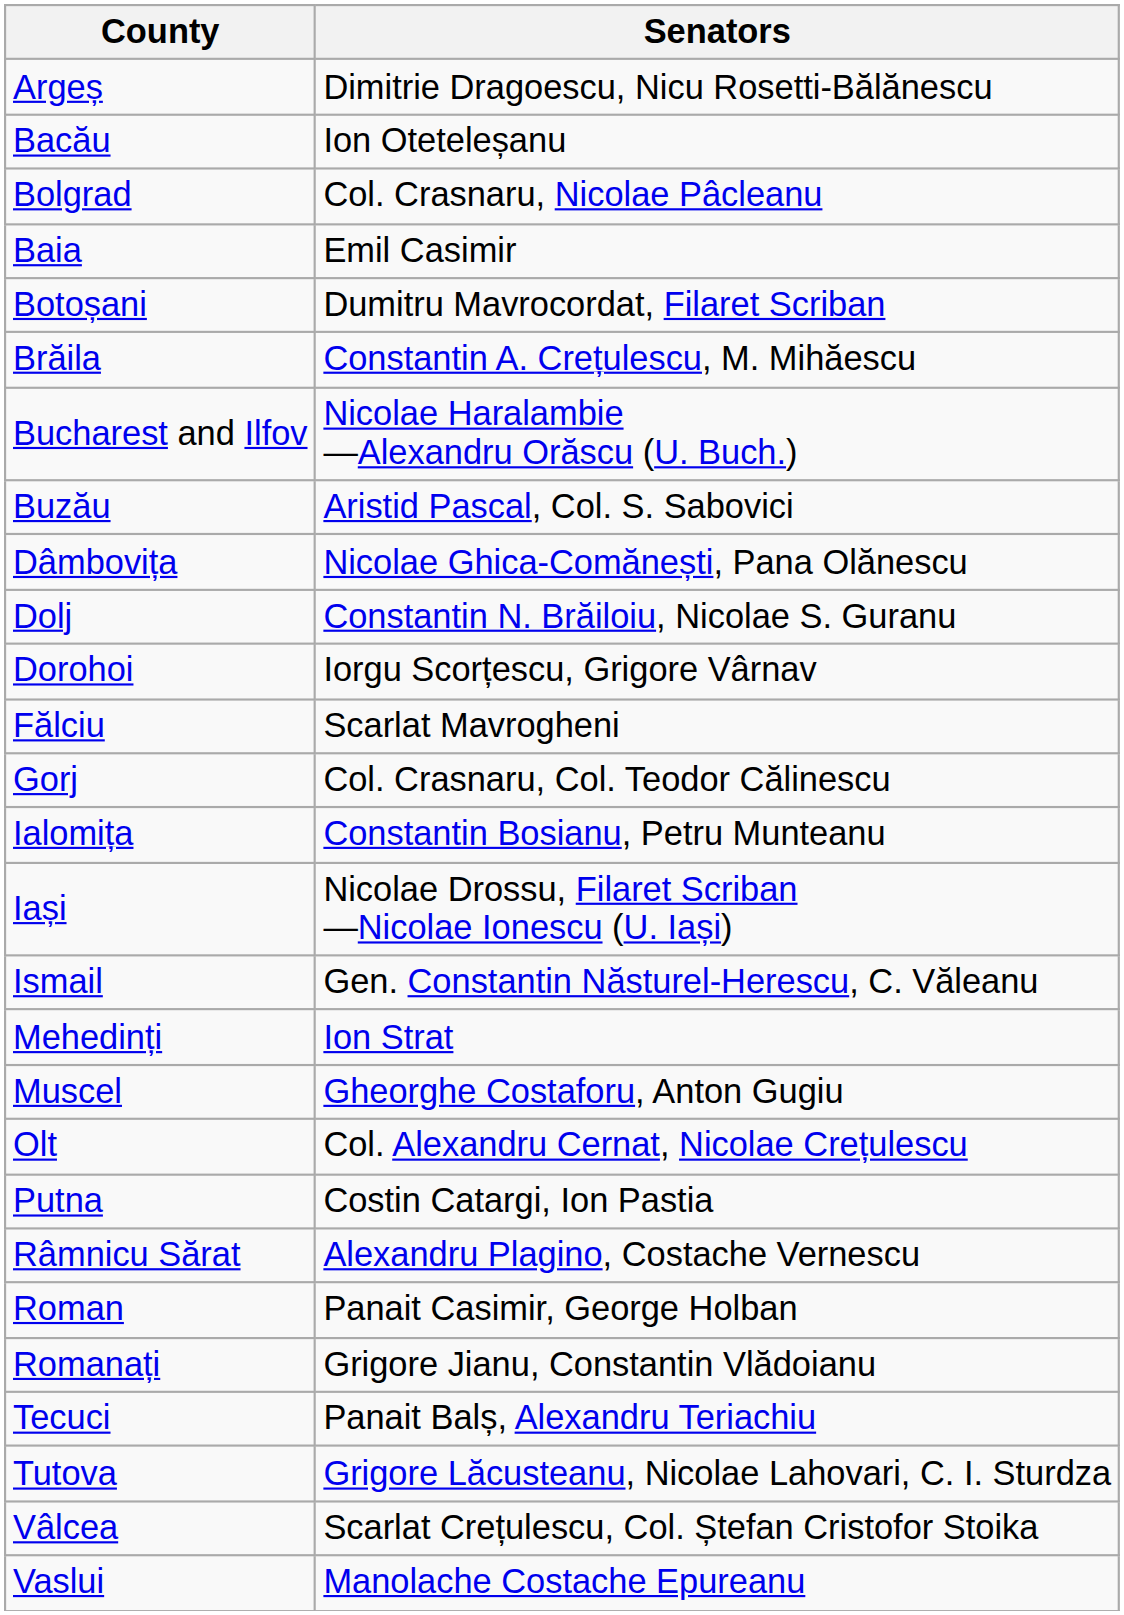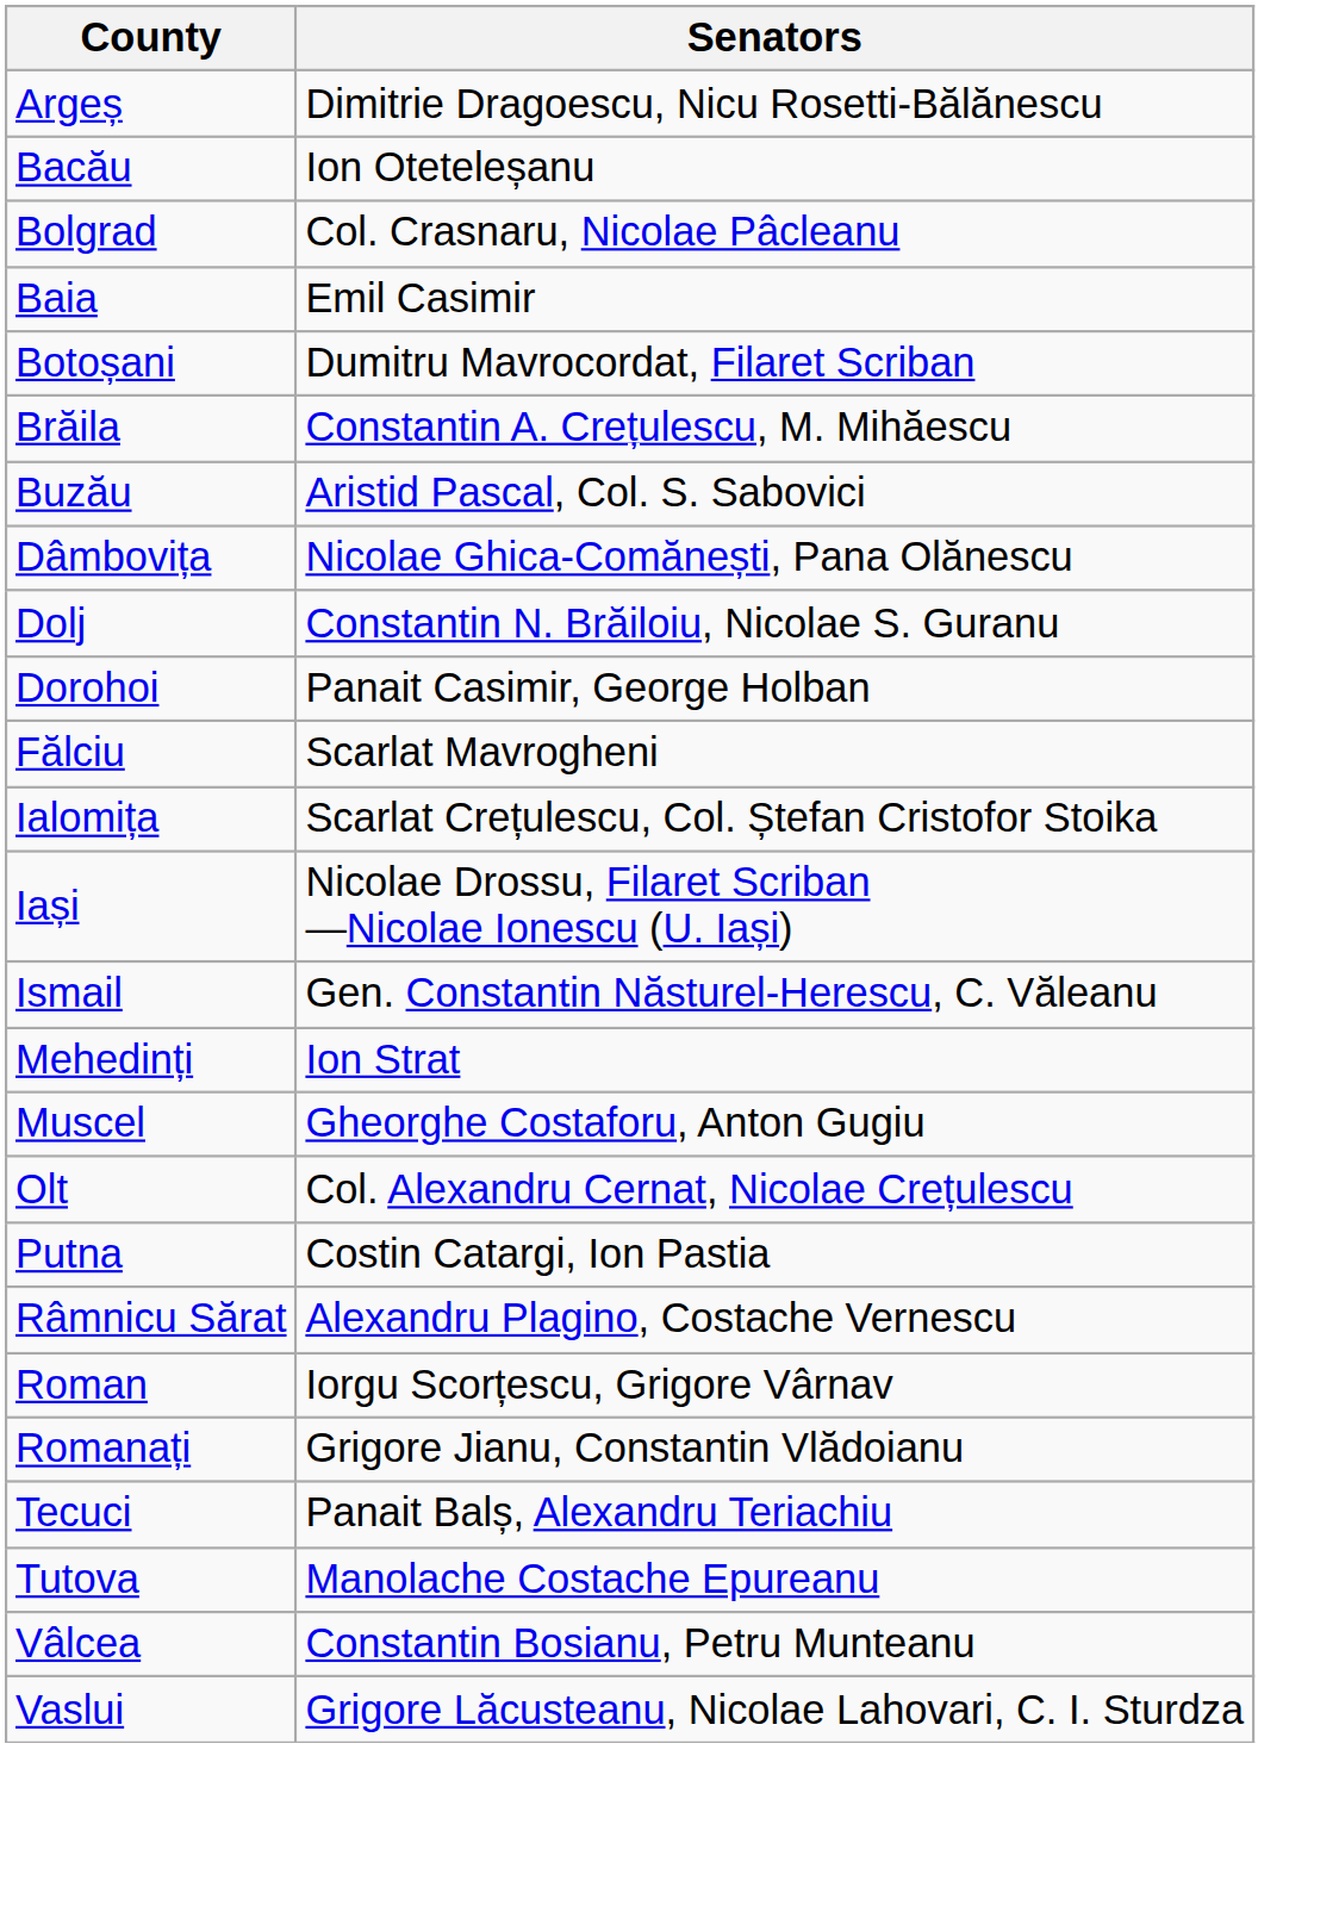 <table class="wikitable" border="1">
 <tr>
 <th>County</th>
 <th>Senators</th>
 </tr>
 <tr>
 <td><a href='#'>Argeș</a></td>
 <td>Dimitrie Dragoescu, Nicu Rosetti-Bălănescu</td>
 </tr>
 <tr>
 <td><a href='#'>Bacău</a></td>
 <td>Ion Oteteleșanu</td>
 </tr>
 <tr>
 <td><a href='#'>Bolgrad</a></td>
 <td>Col. Crasnaru, <a href='#'>Nicolae Pâcleanu</a></td>
 </tr>
 <tr>
 <td><a href='#'>Baia</a></td>
 <td>Emil Casimir</td>
 </tr>
 <tr>
 <td><a href='#'>Botoșani</a></td>
 <td>Dumitru Mavrocordat, <a href='#'>Filaret Scriban</a></td>
 </tr>
 <tr>
 <td><a href='#'>Brăila</a></td>
 <td><a href='#'>Constantin A. Crețulescu</a>, M. Mihăescu</td>
 </tr>
 <tr>
-<td><a href='#'>Bucharest</a> and <a href='#'>Ilfov</a></td>
-<td><a href='#'>Nicolae Haralambie</a><br>—<a href='#'>Alexandru Orăscu</a> (<a href='#'>U. Buch.</a>)</td>
-</tr>
-<tr>
 <td><a href='#'>Buzău</a></td>
 <td><a href='#'>Aristid Pascal</a>, Col. S. Sabovici</td>
 </tr>
 <tr>
 <td><a href='#'>Dâmbovița</a></td>
 <td><a href='#'>Nicolae Ghica-Comănești</a>, Pana Olănescu</td>
 </tr>
 <tr>
 <td><a href='#'>Dolj</a></td>
 <td><a href='#'>Constantin N. Brăiloiu</a>, Nicolae S. Guranu</td>
 </tr>
 <tr>
 <td><a href='#'>Dorohoi</a></td>
-<td>Iorgu Scorțescu, Grigore Vârnav</td>
+<td>Panait Casimir, George Holban</td>
 </tr>
 <tr>
 <td><a href='#'>Fălciu</a></td>
 <td>Scarlat Mavrogheni</td>
 </tr>
 <tr>
-<td><a href='#'>Gorj</a></td>
-<td>Col. Crasnaru, Col. Teodor Călinescu</td>
-</tr>
-<tr>
 <td><a href='#'>Ialomița</a></td>
-<td><a href='#'>Constantin Bosianu</a>, Petru Munteanu</td>
+<td>Scarlat Crețulescu, Col. Ștefan Cristofor Stoika</td>
 </tr>
 <tr>
 <td><a href='#'>Iași</a></td>
 <td>Nicolae Drossu, <a href='#'>Filaret Scriban</a><br>—<a href='#'>Nicolae Ionescu</a> (<a href='#'>U. Iași</a>)</td>
 </tr>
 <tr>
 <td><a href='#'>Ismail</a></td>
 <td>Gen. <a href='#'>Constantin Năsturel-Herescu</a>, C. Văleanu</td>
 </tr>
 <tr>
 <td><a href='#'>Mehedinți</a></td>
 <td><a href='#'>Ion Strat</a></td>
 </tr>
 <tr>
 <td><a href='#'>Muscel</a></td>
 <td><a href='#'>Gheorghe Costaforu</a>, Anton Gugiu</td>
 </tr>
 <tr>
 <td><a href='#'>Olt</a></td>
 <td>Col. <a href='#'>Alexandru Cernat</a>, <a href='#'>Nicolae Crețulescu</a></td>
 </tr>
 <tr>
 <td><a href='#'>Putna</a></td>
 <td>Costin Catargi, Ion Pastia</td>
 </tr>
 <tr>
 <td><a href='#'>Râmnicu Sărat</a></td>
 <td><a href='#'>Alexandru Plagino</a>, Costache Vernescu</td>
 </tr>
 <tr>
 <td><a href='#'>Roman</a></td>
-<td>Panait Casimir, George Holban</td>
+<td>Iorgu Scorțescu, Grigore Vârnav</td>
 </tr>
 <tr>
 <td><a href='#'>Romanați</a></td>
 <td>Grigore Jianu, Constantin Vlădoianu</td>
 </tr>
 <tr>
 <td><a href='#'>Tecuci</a></td>
 <td>Panait Balș, <a href='#'>Alexandru Teriachiu</a></td>
 </tr>
 <tr>
 <td><a href='#'>Tutova</a></td>
-<td><a href='#'>Grigore Lăcusteanu</a>, Nicolae Lahovari, C. I. Sturdza</td>
+<td><a href='#'>Manolache Costache Epureanu</a></td>
 </tr>
 <tr>
 <td><a href='#'>Vâlcea</a></td>
-<td>Scarlat Crețulescu, Col. Ștefan Cristofor Stoika</td>
+<td><a href='#'>Constantin Bosianu</a>, Petru Munteanu</td>
 </tr>
 <tr>
 <td><a href='#'>Vaslui</a></td>
-<td><a href='#'>Manolache Costache Epureanu</a></td>
+<td><a href='#'>Grigore Lăcusteanu</a>, Nicolae Lahovari, C. I. Sturdza</td>
 </tr>
 </table>
